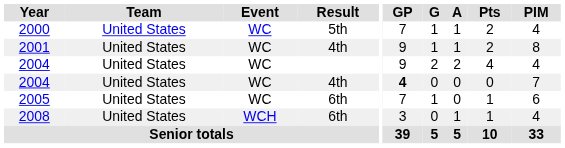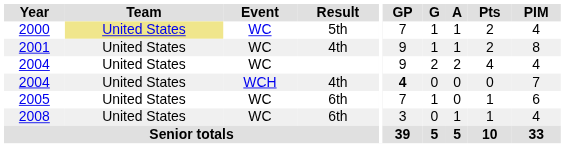 <table border="0" cellpadding="1" cellspacing="0" ID="Table3" style="text-align:center; width:40em">
 <tr ALIGN="center" bgcolor="#e0e0e0">
 <th>Year</th>
 <th>Team</th>
 <th>Event</th>
 <th>Result</th>
 <th rowspan="99" bgcolor="#ffffff"></th>
 <th>GP</th>
 <th>G</th>
 <th>A</th>
 <th>Pts</th>
 <th>PIM</th>
 </tr>
 <tr style="text-align:center;">
 <td><a href='#'>2000</a></td>
-<td><a href='#'>United States</a></td>
+<td style="background: khaki;"><a href='#'>United States</a></td>
 <td><a href='#'>WC</a></td>
 <td>5th</td>
 <td>7</td>
 <td>1</td>
 <td>1</td>
 <td>2</td>
 <td>4</td>
 </tr>
 <tr style="text-align:center; background:#f0f0f0;">
 <td><a href='#'>2001</a></td>
 <td>United States</td>
 <td>WC</td>
 <td>4th</td>
 <td>9</td>
 <td>1</td>
 <td>1</td>
 <td>2</td>
 <td>8</td>
 </tr>
 <tr style="text-align:center;">
 <td><a href='#'>2004</a></td>
 <td>United States</td>
 <td>WC</td>
 <td></td>
 <td>9</td>
 <td>2</td>
 <td>2</td>
 <td>4</td>
 <td>4</td>
 </tr>
 <tr style="text-align:center; background:#f0f0f0;">
 <td><a href='#'>2004</a></td>
 <td>United States</td>
-<td>WC</td>
+<td><a href='#'>WCH</a></td>
 <td>4th</td>
 <td><strong>4</strong></td>
 <td>0</td>
 <td>0</td>
 <td>0</td>
 <td>7</td>
 </tr>
 <tr style="text-align:center;">
 <td><a href='#'>2005</a></td>
 <td>United States</td>
 <td>WC</td>
 <td>6th</td>
 <td>7</td>
 <td>1</td>
 <td>0</td>
 <td>1</td>
 <td>6</td>
 </tr>
 <tr style="text-align:center; background:#f0f0f0;">
 <td><a href='#'>2008</a></td>
 <td>United States</td>
-<td><a href='#'>WCH</a></td>
+<td>WC</td>
 <td>6th</td>
 <td>3</td>
 <td>0</td>
 <td>1</td>
 <td>1</td>
 <td>4</td>
 </tr>
 <tr style="text-align:center; background:#e0e0e0;">
 <th colspan=4>Senior totals</th>
 <th>39</th>
 <th>5</th>
 <th>5</th>
 <th>10</th>
 <th>33</th>
 </tr>
 </table>
